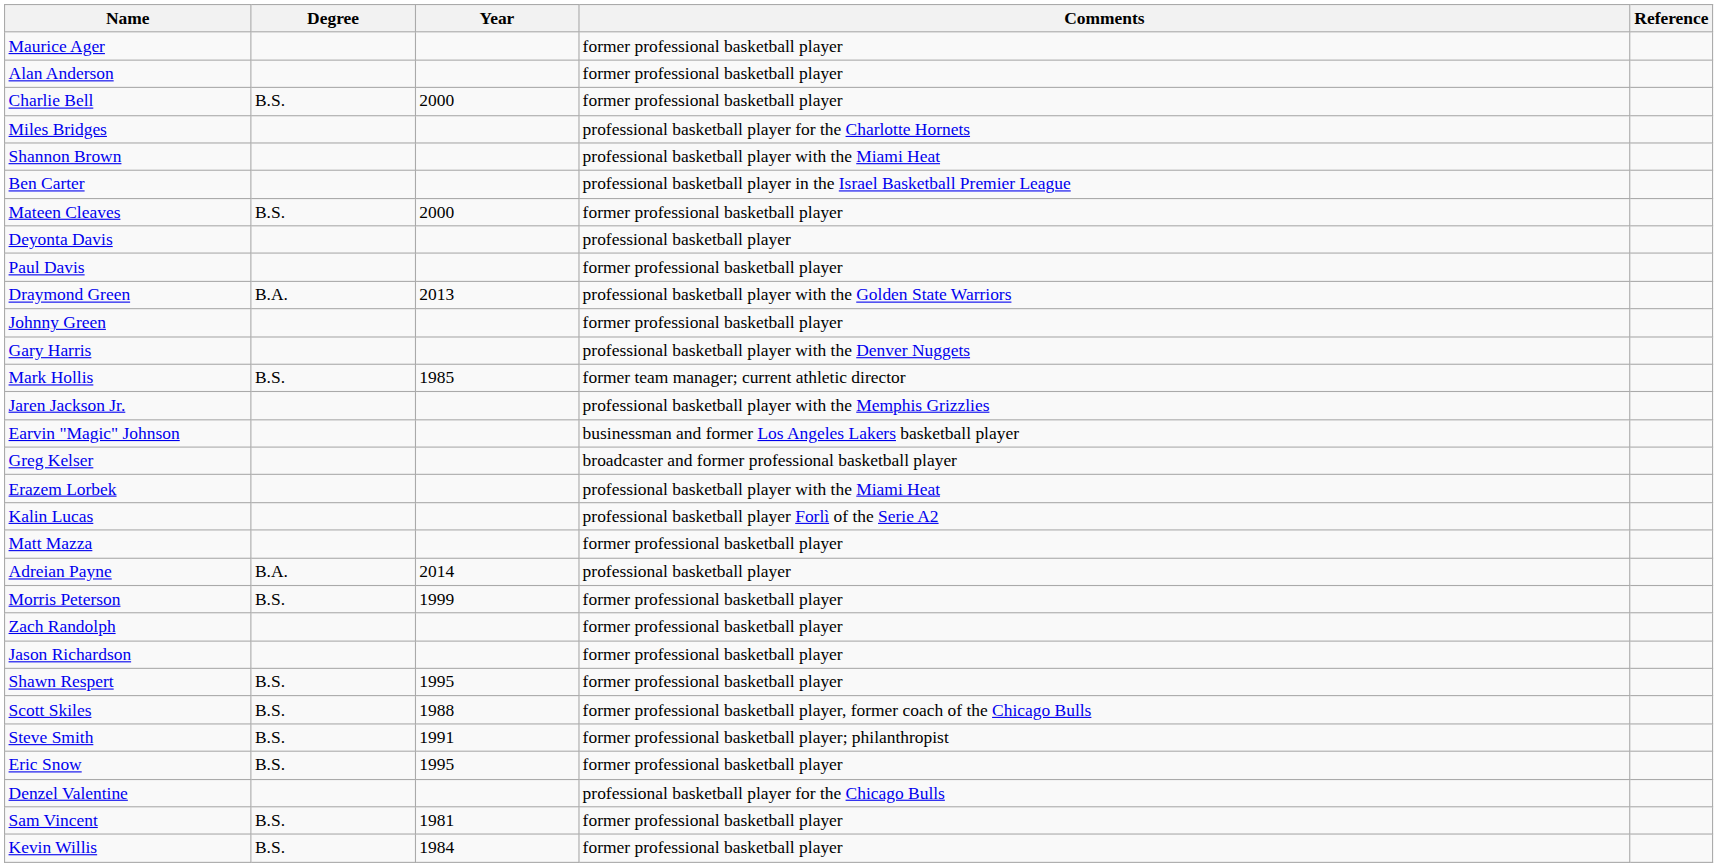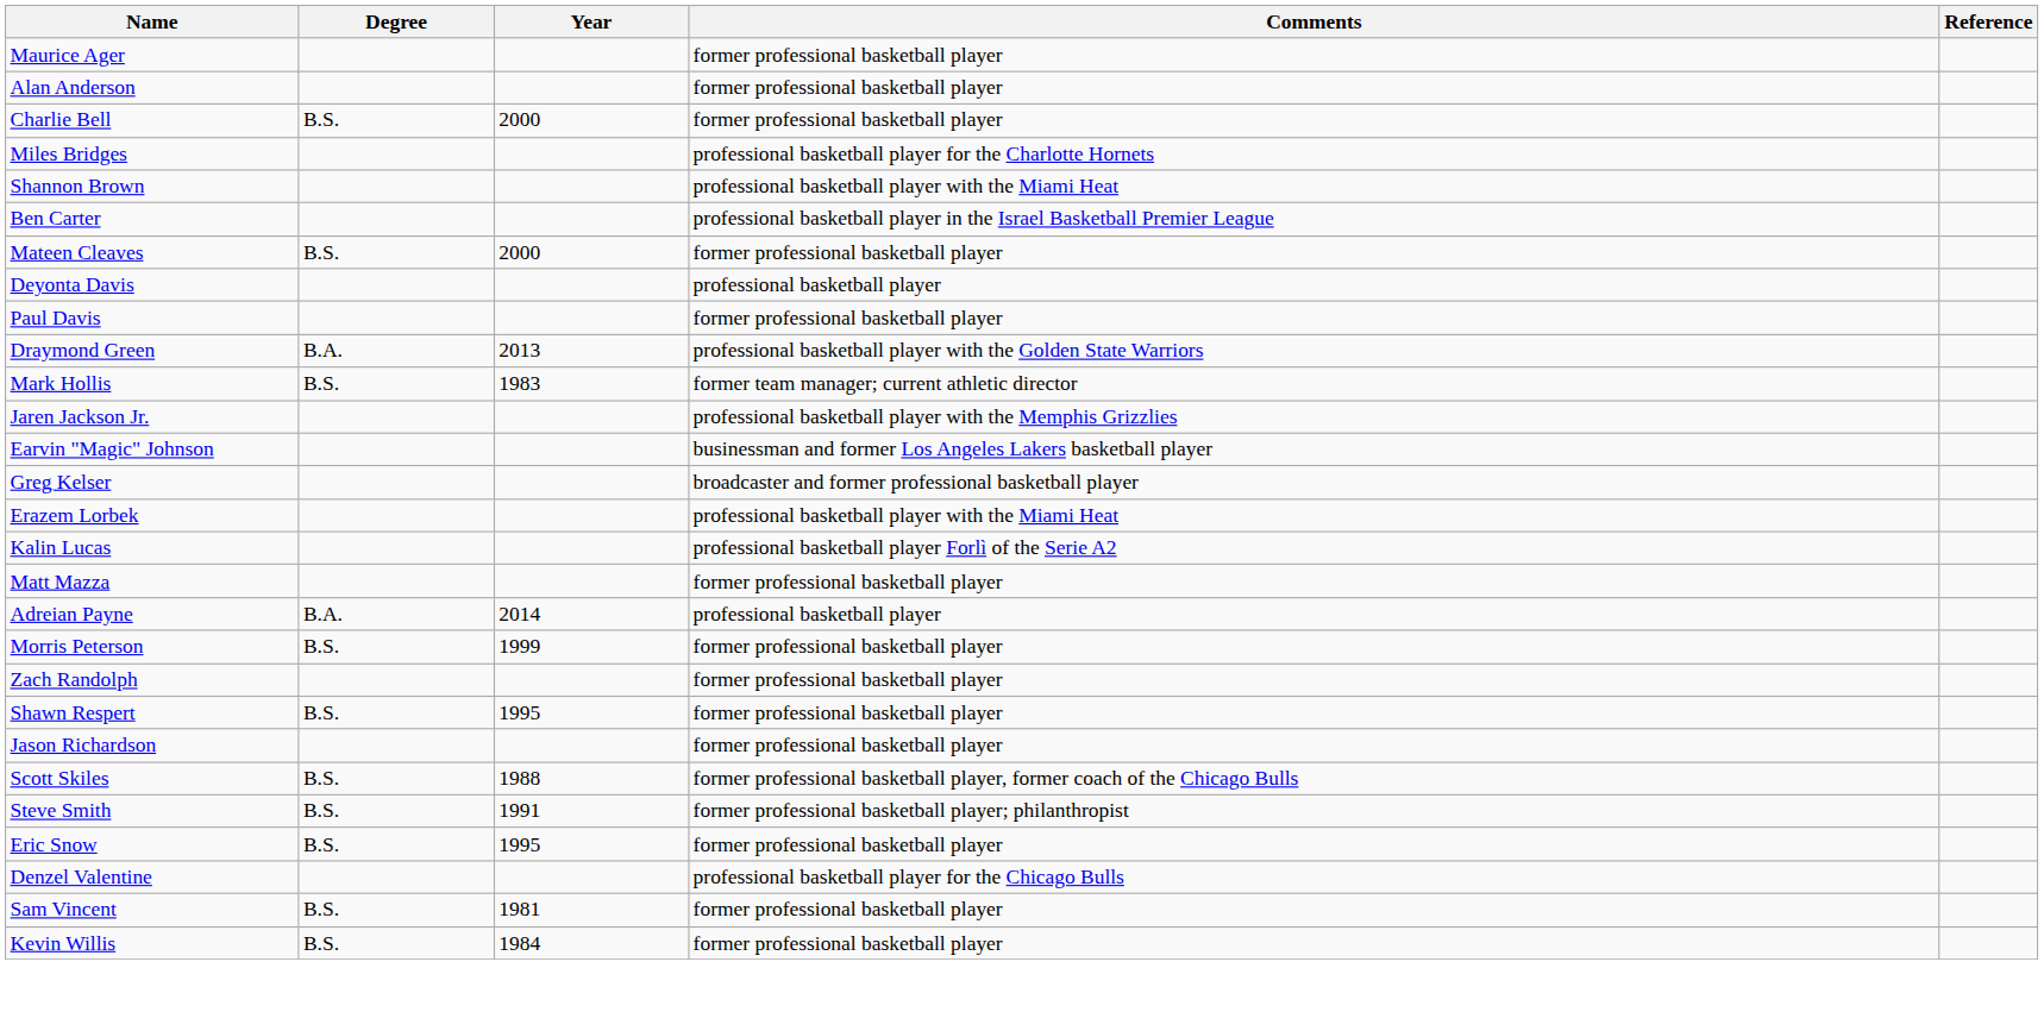 <table class="wikitable sortable">
 <tr>
 <th style="width:15%;">Name</th>
 <th style="width:10%;">Degree</th>
 <th style="width:10%;">Year</th>
 <th style="width:65%;">Comments</th>
 <th style="width:5%;">Reference</th>
 </tr>
 <tr>
 <td><a href='#'>Maurice Ager</a></td>
 <td></td>
 <td></td>
 <td>former professional basketball player</td>
 <td></td>
 </tr>
 <tr>
 <td><a href='#'>Alan Anderson</a></td>
 <td></td>
 <td></td>
 <td>former professional basketball player</td>
 <td></td>
 </tr>
 <tr>
 <td><a href='#'>Charlie Bell</a></td>
 <td>B.S.</td>
 <td>2000</td>
 <td>former professional basketball player</td>
 <td></td>
 </tr>
 <tr>
 <td><a href='#'>Miles Bridges</a></td>
 <td></td>
 <td></td>
 <td>professional basketball player for the <a href='#'>Charlotte Hornets</a></td>
 <td></td>
 </tr>
 <tr>
 <td><a href='#'>Shannon Brown</a></td>
 <td></td>
 <td></td>
 <td>professional basketball player with the <a href='#'>Miami Heat</a></td>
 <td></td>
 </tr>
 <tr>
 <td><a href='#'>Ben Carter</a></td>
 <td></td>
 <td></td>
 <td>professional basketball player in the <a href='#'>Israel Basketball Premier League</a></td>
 <td></td>
 </tr>
 <tr>
 <td><a href='#'>Mateen Cleaves</a></td>
 <td>B.S.</td>
 <td>2000</td>
 <td>former professional basketball player</td>
 <td></td>
 </tr>
 <tr>
 <td><a href='#'>Deyonta Davis</a></td>
 <td></td>
 <td></td>
 <td>professional basketball player</td>
 <td></td>
 </tr>
 <tr>
 <td><a href='#'>Paul Davis</a></td>
 <td></td>
 <td></td>
 <td>former professional basketball player</td>
 <td></td>
 </tr>
 <tr>
 <td><a href='#'>Draymond Green</a></td>
 <td>B.A.</td>
 <td>2013</td>
 <td>professional basketball player with the <a href='#'>Golden State Warriors</a></td>
 <td></td>
 </tr>
 <tr>
-<td><a href='#'>Johnny Green</a></td>
-<td></td>
-<td></td>
-<td>former professional basketball player</td>
-<td></td>
-</tr>
-<tr>
-<td><a href='#'>Gary Harris</a></td>
-<td></td>
-<td></td>
-<td>professional basketball player with the <a href='#'>Denver Nuggets</a></td>
-<td></td>
-</tr>
-<tr>
 <td><a href='#'>Mark Hollis</a></td>
 <td>B.S.</td>
-<td>1985</td>
+<td>1983</td>
 <td>former team manager; current athletic director</td>
 <td></td>
 </tr>
 <tr>
 <td><a href='#'>Jaren Jackson Jr.</a></td>
 <td></td>
 <td></td>
 <td>professional basketball player with the <a href='#'>Memphis Grizzlies</a></td>
 <td></td>
 </tr>
 <tr>
 <td><a href='#'>Earvin "Magic" Johnson</a></td>
 <td></td>
 <td></td>
 <td>businessman and former <a href='#'>Los Angeles Lakers</a> basketball player</td>
 <td></td>
 </tr>
 <tr>
 <td><a href='#'>Greg Kelser</a></td>
 <td></td>
 <td></td>
 <td>broadcaster and former professional basketball player</td>
 <td></td>
 </tr>
 <tr>
 <td><a href='#'>Erazem Lorbek</a></td>
 <td></td>
 <td></td>
 <td>professional basketball player with the <a href='#'>Miami Heat</a></td>
 <td></td>
 </tr>
 <tr>
 <td><a href='#'>Kalin Lucas</a></td>
 <td></td>
 <td></td>
 <td>professional basketball player <a href='#'>Forlì</a> of the <a href='#'>Serie A2</a></td>
 <td></td>
 </tr>
 <tr>
 <td><a href='#'>Matt Mazza</a></td>
 <td></td>
 <td></td>
 <td>former professional basketball player</td>
 <td></td>
 </tr>
 <tr>
 <td><a href='#'>Adreian Payne</a></td>
 <td>B.A.</td>
 <td>2014</td>
 <td>professional basketball player</td>
 <td></td>
 </tr>
 <tr>
 <td><a href='#'>Morris Peterson</a></td>
 <td>B.S.</td>
 <td>1999</td>
 <td>former professional basketball player</td>
 <td></td>
 </tr>
 <tr>
 <td><a href='#'>Zach Randolph</a></td>
 <td></td>
 <td></td>
 <td>former professional basketball player</td>
 <td></td>
 </tr>
 <tr>
-<td><a href='#'>Jason Richardson</a></td>
-<td></td>
-<td></td>
+<td><a href='#'>Shawn Respert</a></td>
+<td>B.S.</td>
+<td>1995</td>
 <td>former professional basketball player</td>
 <td></td>
 </tr>
 <tr>
-<td><a href='#'>Shawn Respert</a></td>
-<td>B.S.</td>
-<td>1995</td>
+<td><a href='#'>Jason Richardson</a></td>
+<td></td>
+<td></td>
 <td>former professional basketball player</td>
 <td></td>
 </tr>
 <tr>
 <td><a href='#'>Scott Skiles</a></td>
 <td>B.S.</td>
 <td>1988</td>
 <td>former professional basketball player, former coach of the <a href='#'>Chicago Bulls</a></td>
 <td></td>
 </tr>
 <tr>
 <td><a href='#'>Steve Smith</a></td>
 <td>B.S.</td>
 <td>1991</td>
 <td>former professional basketball player; philanthropist</td>
 <td></td>
 </tr>
 <tr>
 <td><a href='#'>Eric Snow</a></td>
 <td>B.S.</td>
 <td>1995</td>
 <td>former professional basketball player</td>
 <td></td>
 </tr>
 <tr>
 <td><a href='#'>Denzel Valentine</a></td>
 <td></td>
 <td></td>
 <td>professional basketball player for the <a href='#'>Chicago Bulls</a></td>
 <td></td>
 </tr>
 <tr>
 <td><a href='#'>Sam Vincent</a></td>
 <td>B.S.</td>
 <td>1981</td>
 <td>former professional basketball player</td>
 <td></td>
 </tr>
 <tr>
 <td><a href='#'>Kevin Willis</a></td>
 <td>B.S.</td>
 <td>1984</td>
 <td>former professional basketball player</td>
 <td></td>
 </tr>
 </table>
